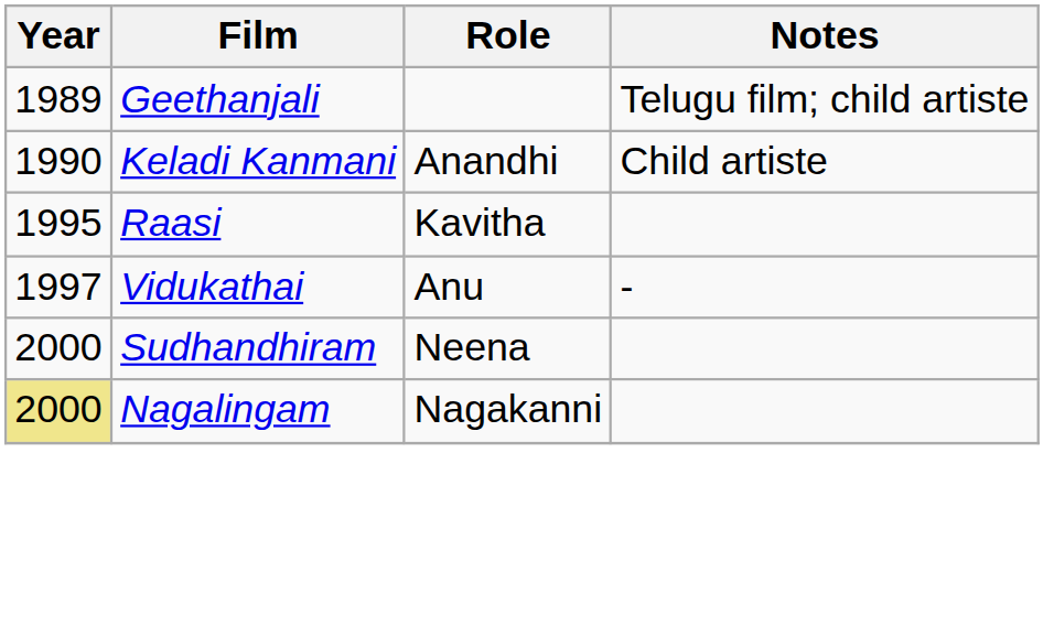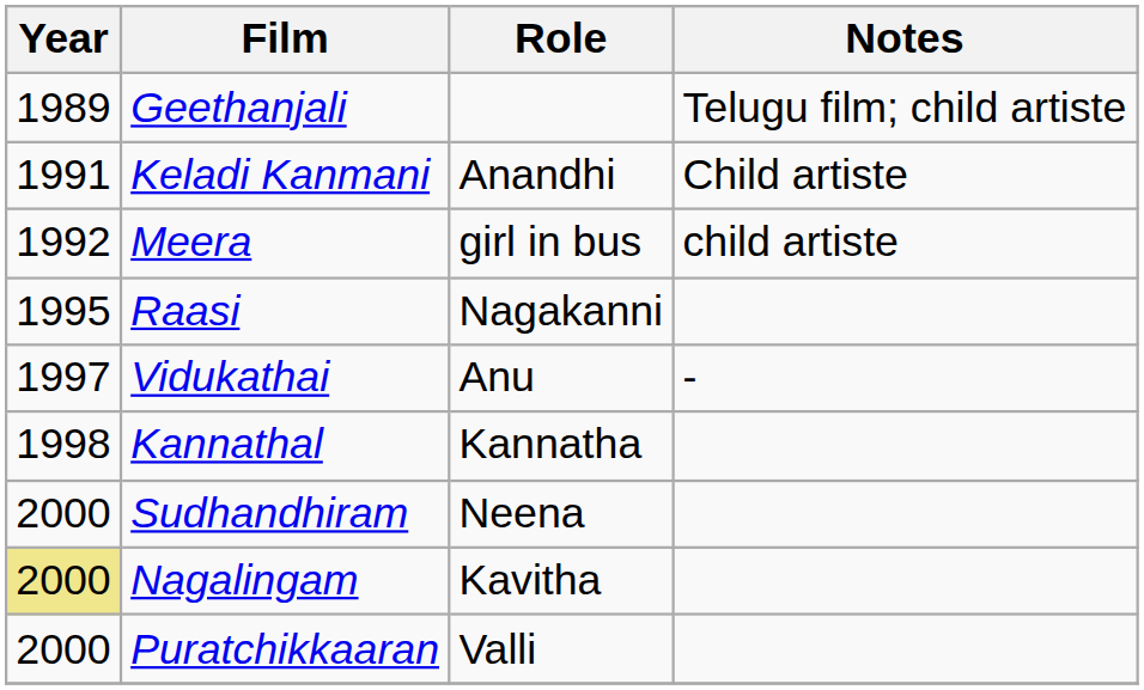 <table class="wikitable sortable">
 <tr style="background:#ccc; text-align:center;">
 <th>Year</th>
 <th>Film</th>
 <th>Role</th>
 <th>Notes</th>
 </tr>
 <tr>
 <td>1989</td>
 <td><em><a href='#'>Geethanjali</a></em></td>
 <td></td>
 <td>Telugu film; child artiste</td>
 </tr>
 <tr>
-<td>1990</td>
+<td>1991</td>
 <td><em><a href='#'>Keladi Kanmani</a></em></td>
 <td>Anandhi</td>
 <td>Child artiste</td>
 </tr>
 <tr>
+<td>1992</td>
+<td><em><a href='#'>Meera</a></em></td>
+<td>girl in bus</td>
+<td>child artiste</td>
+</tr>
+<tr>
 <td>1995</td>
 <td><em><a href='#'>Raasi</a></em></td>
-<td>Kavitha</td>
+<td>Nagakanni</td>
 <td></td>
 </tr>
 <tr>
 <td>1997</td>
 <td><em><a href='#'>Vidukathai</a></em></td>
 <td>Anu</td>
 <td>-</td>
+</tr>
+<tr>
+<td>1998</td>
+<td><em><a href='#'>Kannathal</a></em></td>
+<td>Kannatha</td>
+<td></td>
 </tr>
 <tr>
 <td>2000</td>
 <td><em><a href='#'>Sudhandhiram</a></em></td>
 <td>Neena</td>
 <td></td>
 </tr>
 <tr>
 <td style="background: khaki;">2000</td>
 <td><em><a href='#'>Nagalingam</a></em></td>
-<td>Nagakanni</td>
+<td>Kavitha</td>
+<td></td>
+</tr>
+<tr>
+<td>2000</td>
+<td><em><a href='#'>Puratchikkaaran</a></em></td>
+<td>Valli</td>
 <td></td>
 </tr>
 <tr>
 </tr>
 </table>
